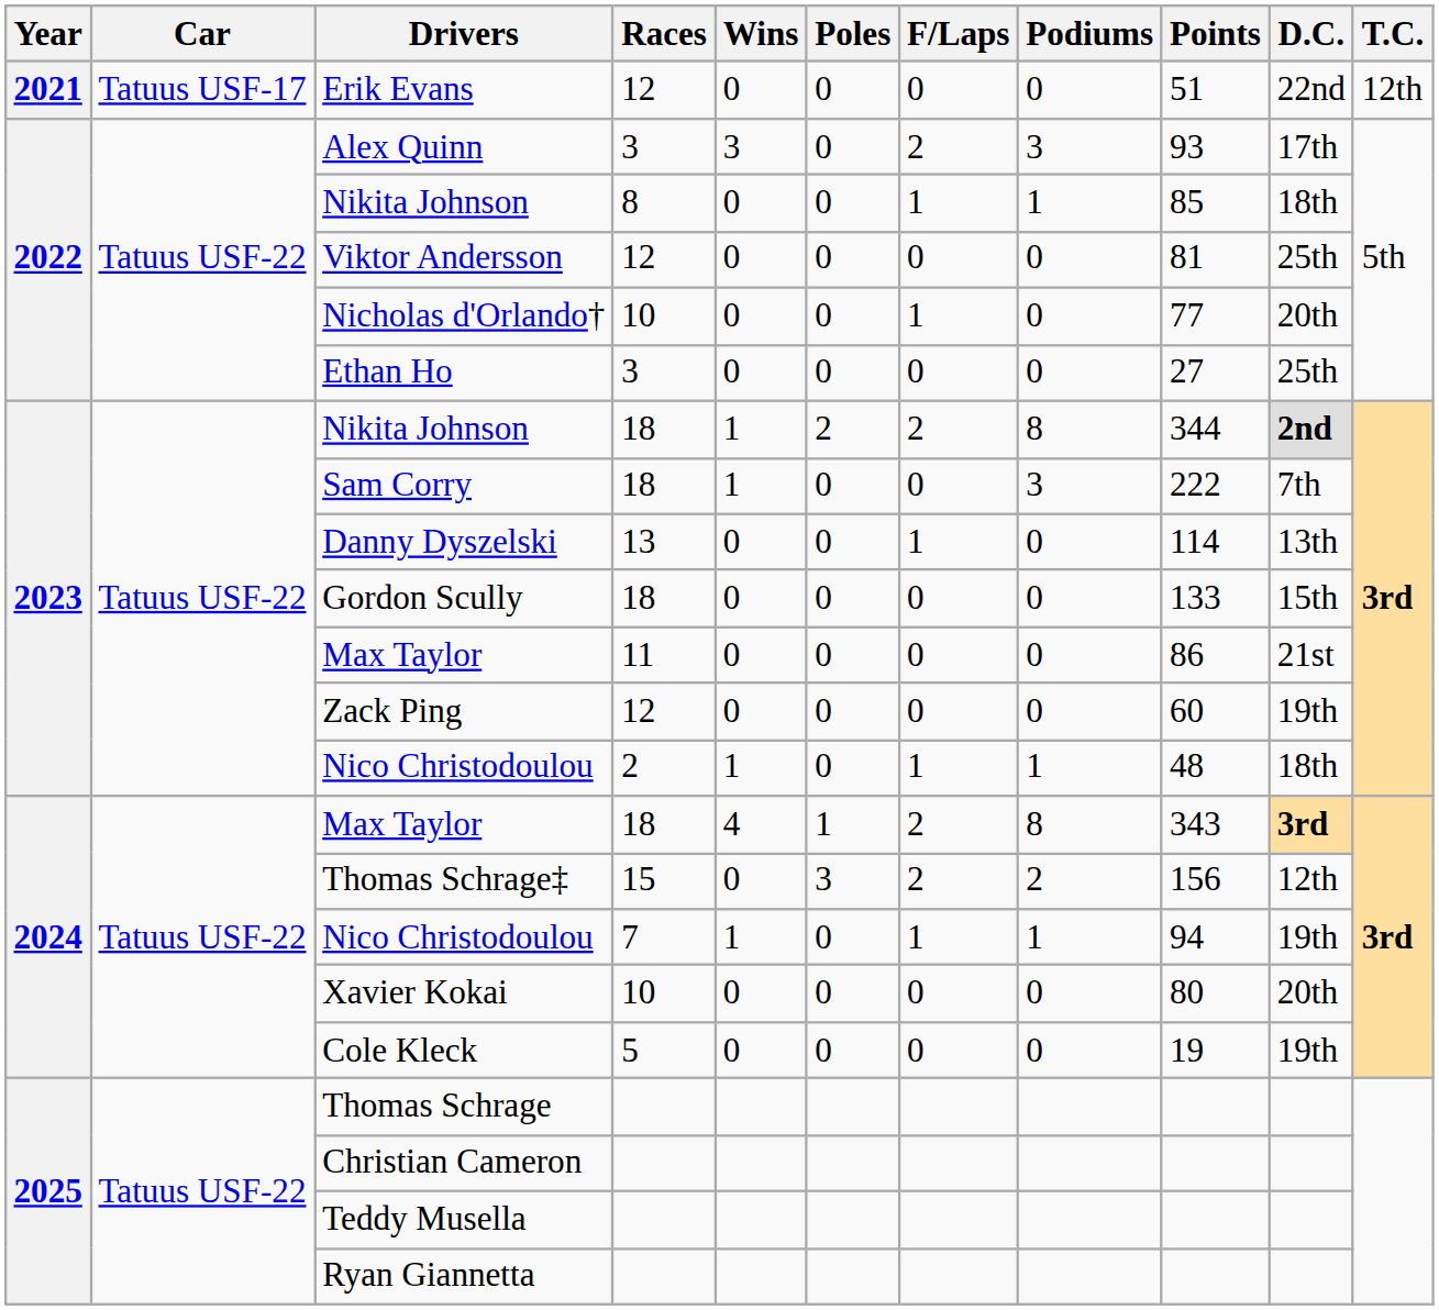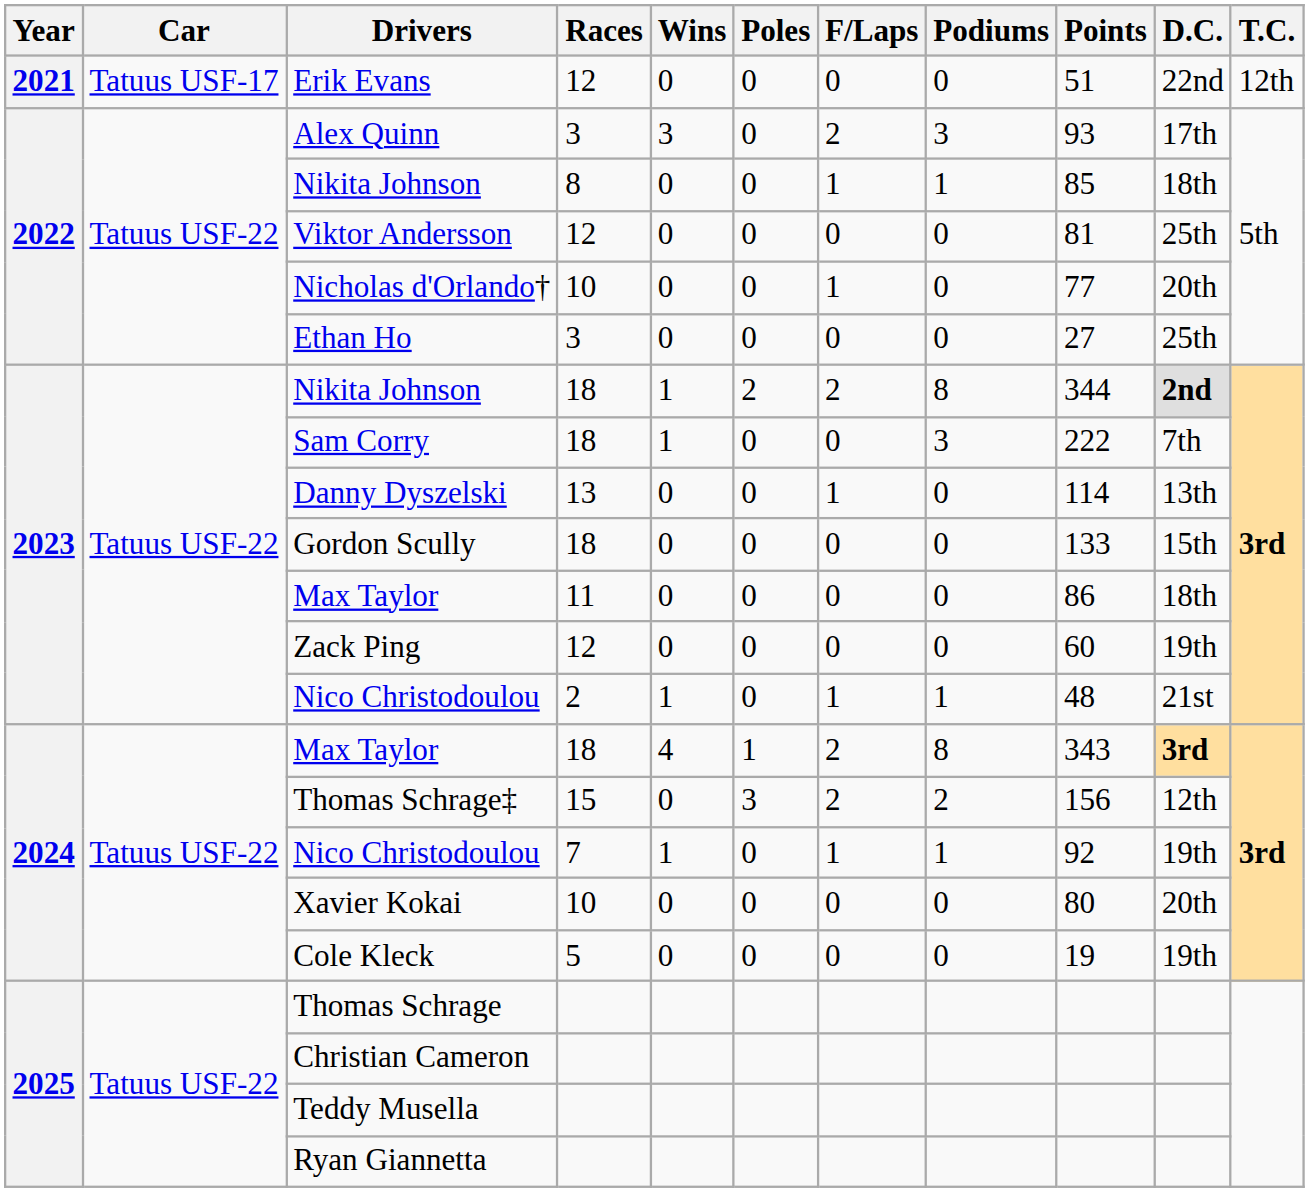 <table class="wikitable" style="font-size:85%">
 <tr>
 <th>Year</th>
 <th>Car</th>
 <th>Drivers</th>
 <th>Races</th>
 <th>Wins</th>
 <th>Poles</th>
 <th>F/Laps</th>
 <th>Podiums</th>
 <th>Points</th>
 <th>D.C.</th>
 <th>T.C.</th>
 </tr>
 <tr>
 <th><a href='#'>2021</a></th>
 <td><a href='#'>Tatuus USF-17</a></td>
 <td> <a href='#'>Erik Evans</a></td>
 <td>12</td>
 <td>0</td>
 <td>0</td>
 <td>0</td>
 <td>0</td>
 <td>51</td>
 <td>22nd</td>
 <td>12th</td>
 </tr>
 <tr>
 <th rowspan="5"><a href='#'>2022</a></th>
 <td rowspan="5"><a href='#'>Tatuus USF-22</a></td>
 <td> <a href='#'>Alex Quinn</a></td>
 <td>3</td>
 <td>3</td>
 <td>0</td>
 <td>2</td>
 <td>3</td>
 <td>93</td>
 <td>17th</td>
 <td rowspan="5">5th</td>
 </tr>
 <tr>
 <td> <a href='#'>Nikita Johnson</a></td>
 <td>8</td>
 <td>0</td>
 <td>0</td>
 <td>1</td>
 <td>1</td>
 <td>85</td>
 <td>18th</td>
 </tr>
 <tr>
 <td> <a href='#'>Viktor Andersson</a></td>
 <td>12</td>
 <td>0</td>
 <td>0</td>
 <td>0</td>
 <td>0</td>
 <td>81</td>
 <td>25th</td>
 </tr>
 <tr>
 <td> <a href='#'>Nicholas d'Orlando</a>†</td>
 <td>10</td>
 <td>0</td>
 <td>0</td>
 <td>1</td>
 <td>0</td>
 <td>77</td>
 <td>20th</td>
 </tr>
 <tr>
 <td> <a href='#'>Ethan Ho</a></td>
 <td>3</td>
 <td>0</td>
 <td>0</td>
 <td>0</td>
 <td>0</td>
 <td>27</td>
 <td>25th</td>
 </tr>
 <tr>
 <th rowspan="7"><a href='#'>2023</a></th>
 <td rowspan="7"><a href='#'>Tatuus USF-22</a></td>
 <td> <a href='#'>Nikita Johnson</a></td>
 <td>18</td>
 <td>1</td>
 <td>2</td>
 <td>2</td>
 <td>8</td>
 <td>344</td>
 <td style="background:#DFDFDF;"><strong>2nd</strong></td>
 <td rowspan="7" style="background:#FFDF9F;"><strong>3rd</strong></td>
 </tr>
 <tr>
 <td> <a href='#'>Sam Corry</a></td>
 <td>18</td>
 <td>1</td>
 <td>0</td>
 <td>0</td>
 <td>3</td>
 <td>222</td>
 <td>7th</td>
 </tr>
 <tr>
 <td> <a href='#'>Danny Dyszelski</a></td>
 <td>13</td>
 <td>0</td>
 <td>0</td>
 <td>1</td>
 <td>0</td>
 <td>114</td>
 <td>13th</td>
 </tr>
 <tr>
 <td> Gordon Scully</td>
 <td>18</td>
 <td>0</td>
 <td>0</td>
 <td>0</td>
 <td>0</td>
 <td>133</td>
 <td>15th</td>
 </tr>
 <tr>
 <td> <a href='#'>Max Taylor</a></td>
 <td>11</td>
 <td>0</td>
 <td>0</td>
 <td>0</td>
 <td>0</td>
 <td>86</td>
-<td>21st</td>
+<td>18th</td>
 </tr>
 <tr>
 <td> Zack Ping</td>
 <td>12</td>
 <td>0</td>
 <td>0</td>
 <td>0</td>
 <td>0</td>
 <td>60</td>
 <td>19th</td>
 </tr>
 <tr>
 <td> <a href='#'>Nico Christodoulou</a></td>
 <td>2</td>
 <td>1</td>
 <td>0</td>
 <td>1</td>
 <td>1</td>
 <td>48</td>
-<td>18th</td>
+<td>21st</td>
 </tr>
 <tr>
 <th rowspan="5"><a href='#'>2024</a></th>
 <td rowspan="5"><a href='#'>Tatuus USF-22</a></td>
 <td> <a href='#'>Max Taylor</a></td>
 <td>18</td>
 <td>4</td>
 <td>1</td>
 <td>2</td>
 <td>8</td>
 <td>343</td>
 <td style="background:#FFDF9F;"><strong>3rd</strong></td>
 <td rowspan="5" style="background:#FFDF9F;"><strong>3rd</strong></td>
 </tr>
 <tr>
 <td> Thomas Schrage‡</td>
 <td>15</td>
 <td>0</td>
 <td>3</td>
 <td>2</td>
 <td>2</td>
 <td>156</td>
 <td>12th</td>
 </tr>
 <tr>
 <td> <a href='#'>Nico Christodoulou</a></td>
 <td>7</td>
 <td>1</td>
 <td>0</td>
 <td>1</td>
 <td>1</td>
-<td>94</td>
+<td>92</td>
 <td>19th</td>
 </tr>
 <tr>
 <td> Xavier Kokai</td>
 <td>10</td>
 <td>0</td>
 <td>0</td>
 <td>0</td>
 <td>0</td>
 <td>80</td>
 <td>20th</td>
 </tr>
 <tr>
 <td> Cole Kleck</td>
 <td>5</td>
 <td>0</td>
 <td>0</td>
 <td>0</td>
 <td>0</td>
 <td>19</td>
 <td>19th</td>
 </tr>
 <tr>
 <th rowspan="4"><a href='#'>2025</a></th>
 <td rowspan="4"><a href='#'>Tatuus USF-22</a></td>
 <td> Thomas Schrage</td>
 <td></td>
 <td></td>
 <td></td>
 <td></td>
 <td></td>
 <td></td>
 <td></td>
 <td rowspan="4"></td>
 </tr>
 <tr>
 <td> Christian Cameron</td>
 <td></td>
 <td></td>
 <td></td>
 <td></td>
 <td></td>
 <td></td>
 <td></td>
 </tr>
 <tr>
 <td> Teddy Musella</td>
 <td></td>
 <td></td>
 <td></td>
 <td></td>
 <td></td>
 <td></td>
 <td></td>
 </tr>
 <tr>
 <td> Ryan Giannetta</td>
 <td></td>
 <td></td>
 <td></td>
 <td></td>
 <td></td>
 <td></td>
 <td></td>
 </tr>
 </table>
